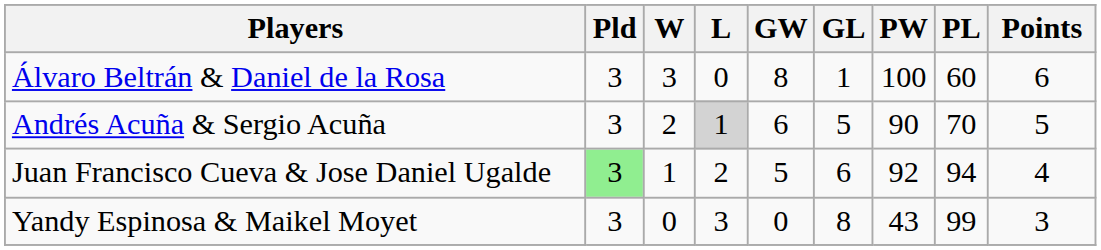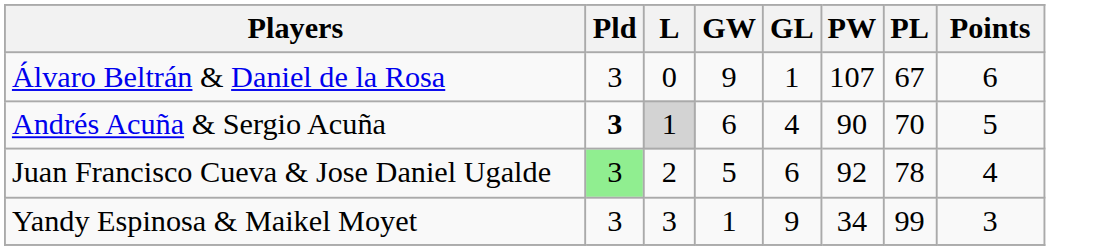 <table class=wikitable style="text-align:center">
 <tr>
 <th width=300>Players</th>
 <th width=20>Pld</th>
-<th width=20>W</th>
 <th width=20>L</th>
 <th width=20>GW</th>
 <th width=20>GL</th>
 <th width=20>PW</th>
 <th width=20>PL</th>
 <th width=50>Points</th>
 </tr>
 <tr>
 <td align=left> <a href='#'>Álvaro Beltrán</a> & <a href='#'>Daniel de la Rosa</a></td>
 <td>3</td>
-<td>3</td>
 <td>0</td>
-<td>8</td>
+<td>9</td>
 <td>1</td>
-<td>100</td>
-<td>60</td>
+<td>107</td>
+<td>67</td>
 <td>6</td>
 </tr>
 <tr>
 <td align=left> <a href='#'>Andrés Acuña</a> & Sergio Acuña</td>
-<td>3</td>
-<td>2</td>
+<td><strong>3</strong></td>
 <td style="background: lightgrey;">1</td>
 <td>6</td>
-<td>5</td>
+<td>4</td>
 <td>90</td>
 <td>70</td>
 <td>5</td>
 </tr>
 <tr>
 <td align=left> Juan Francisco Cueva & Jose Daniel Ugalde</td>
 <td style="background: lightgreen;">3</td>
-<td>1</td>
 <td>2</td>
 <td>5</td>
 <td>6</td>
 <td>92</td>
-<td>94</td>
+<td>78</td>
 <td>4</td>
 </tr>
 <tr>
 <td align=left> Yandy Espinosa & Maikel Moyet</td>
 <td>3</td>
-<td>0</td>
 <td>3</td>
-<td>0</td>
-<td>8</td>
-<td>43</td>
+<td>1</td>
+<td>9</td>
+<td>34</td>
 <td>99</td>
 <td>3</td>
 </tr>
 </table>
